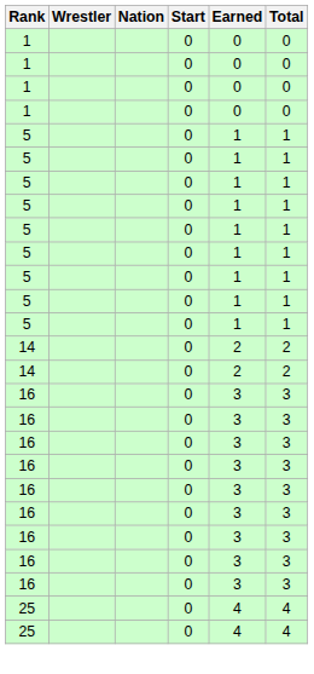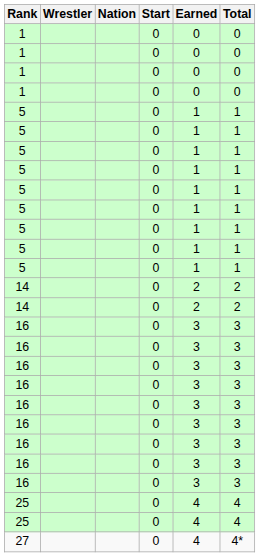 <table class="wikitable sortable" style="text-align:center;">
 <tr>
 <th>Rank</th>
 <th>Wrestler</th>
 <th>Nation</th>
 <th>Start</th>
 <th>Earned</th>
 <th>Total</th>
 </tr>
 <tr style="background:#cfc;">
 <td>1</td>
 <td align=left></td>
 <td align=left></td>
 <td>0</td>
 <td>0</td>
 <td>0</td>
 </tr>
 <tr style="background:#cfc;">
 <td>1</td>
 <td align=left></td>
 <td align=left></td>
 <td>0</td>
 <td>0</td>
 <td>0</td>
 </tr>
 <tr style="background:#cfc;">
 <td>1</td>
 <td align=left></td>
 <td align=left></td>
 <td>0</td>
 <td>0</td>
 <td>0</td>
 </tr>
 <tr style="background:#cfc;">
 <td>1</td>
 <td align=left></td>
 <td align=left></td>
 <td>0</td>
 <td>0</td>
 <td>0</td>
 </tr>
 <tr style="background:#cfc;">
 <td>5</td>
 <td align=left></td>
 <td align=left></td>
 <td>0</td>
 <td>1</td>
 <td>1</td>
 </tr>
 <tr style="background:#cfc;">
 <td>5</td>
 <td align=left></td>
 <td align=left></td>
 <td>0</td>
 <td>1</td>
 <td>1</td>
 </tr>
 <tr style="background:#cfc;">
 <td>5</td>
 <td align=left></td>
 <td align=left></td>
 <td>0</td>
 <td>1</td>
 <td>1</td>
 </tr>
 <tr style="background:#cfc;">
 <td>5</td>
 <td align=left></td>
 <td align=left></td>
 <td>0</td>
 <td>1</td>
 <td>1</td>
 </tr>
 <tr style="background:#cfc;">
 <td>5</td>
 <td align=left></td>
 <td align=left></td>
 <td>0</td>
 <td>1</td>
 <td>1</td>
 </tr>
 <tr style="background:#cfc;">
 <td>5</td>
 <td align=left></td>
 <td align=left></td>
 <td>0</td>
 <td>1</td>
 <td>1</td>
 </tr>
 <tr style="background:#cfc;">
 <td>5</td>
 <td align=left></td>
 <td align=left></td>
 <td>0</td>
 <td>1</td>
 <td>1</td>
 </tr>
 <tr style="background:#cfc;">
 <td>5</td>
 <td align=left></td>
 <td align=left></td>
 <td>0</td>
 <td>1</td>
 <td>1</td>
 </tr>
 <tr style="background:#cfc;">
 <td>5</td>
 <td align=left></td>
 <td align=left></td>
 <td>0</td>
 <td>1</td>
 <td>1</td>
 </tr>
 <tr style="background:#cfc;">
 <td>14</td>
 <td align=left></td>
 <td align=left></td>
 <td>0</td>
 <td>2</td>
 <td>2</td>
 </tr>
 <tr style="background:#cfc;">
 <td>14</td>
 <td align=left></td>
 <td align=left></td>
 <td>0</td>
 <td>2</td>
 <td>2</td>
 </tr>
 <tr style="background:#cfc;">
 <td>16</td>
 <td align=left></td>
 <td align=left></td>
 <td>0</td>
 <td>3</td>
 <td>3</td>
 </tr>
 <tr style="background:#cfc;">
 <td>16</td>
 <td align=left></td>
 <td align=left></td>
 <td>0</td>
 <td>3</td>
 <td>3</td>
 </tr>
 <tr style="background:#cfc;">
 <td>16</td>
 <td align=left></td>
 <td align=left></td>
 <td>0</td>
 <td>3</td>
 <td>3</td>
 </tr>
 <tr style="background:#cfc;">
 <td>16</td>
 <td align=left></td>
 <td align=left></td>
 <td>0</td>
 <td>3</td>
 <td>3</td>
 </tr>
 <tr style="background:#cfc;">
 <td>16</td>
 <td align=left></td>
 <td align=left></td>
 <td>0</td>
 <td>3</td>
 <td>3</td>
 </tr>
 <tr style="background:#cfc;">
 <td>16</td>
 <td align=left></td>
 <td align=left></td>
 <td>0</td>
 <td>3</td>
 <td>3</td>
 </tr>
 <tr style="background:#cfc;">
 <td>16</td>
 <td align=left></td>
 <td align=left></td>
 <td>0</td>
 <td>3</td>
 <td>3</td>
 </tr>
 <tr style="background:#cfc;">
 <td>16</td>
 <td align=left></td>
 <td align=left></td>
 <td>0</td>
 <td>3</td>
 <td>3</td>
 </tr>
 <tr style="background:#cfc;">
 <td>16</td>
 <td align=left></td>
 <td align=left></td>
 <td>0</td>
 <td>3</td>
 <td>3</td>
 </tr>
 <tr style="background:#cfc;">
 <td>25</td>
 <td align=left></td>
 <td align=left></td>
 <td>0</td>
 <td>4</td>
 <td>4</td>
 </tr>
 <tr style="background:#cfc;">
 <td>25</td>
 <td align=left></td>
 <td align=left></td>
 <td>0</td>
 <td>4</td>
 <td>4</td>
 </tr>
+<tr>
+<td>27</td>
+<td align=left></td>
+<td align=left></td>
+<td>0</td>
+<td>4</td>
+<td>4*</td>
+</tr>
 </table>
